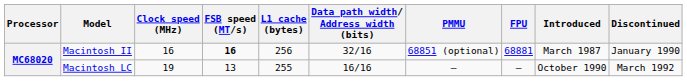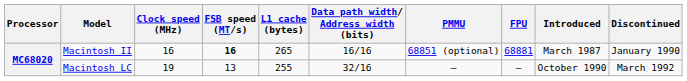 <table class="wikitable sortable" style="font-size:smaller; text-align:center">
 <tr>
 <th>Processor</th>
 <th>Model</th>
 <th><a href='#'>Clock speed</a><br>(MHz)</th>
 <th><a href='#'>FSB</a> speed<br>(<a href='#'>MT</a>/s)</th>
 <th><a href='#'>L1 cache</a><br>(bytes)</th>
 <th><a href='#'>Data path width</a>/<br><a href='#'>Address width</a><br>(bits)</th>
 <th><a href='#'>PMMU</a></th>
 <th><a href='#'>FPU</a></th>
 <th>Introduced</th>
 <th>Discontinued</th>
 </tr>
 <tr>
 <th rowspan=2><a href='#'>MC68020</a></th>
 <td><a href='#'>Macintosh II</a></td>
 <td>16</td>
 <td><strong>16</strong></td>
-<td>256</td>
-<td>32/16</td>
+<td>265</td>
+<td>16/16</td>
 <td><a href='#'>68851</a> (optional)</td>
 <td><a href='#'>68881</a></td>
 <td>March 1987</td>
 <td>January 1990</td>
 </tr>
 <tr>
 <td><a href='#'>Macintosh LC</a></td>
 <td>19</td>
 <td>13</td>
 <td>255</td>
-<td>16/16</td>
+<td>32/16</td>
 <td>—</td>
 <td>—</td>
 <td>October 1990</td>
 <td>March 1992</td>
 </tr>
 </table>
